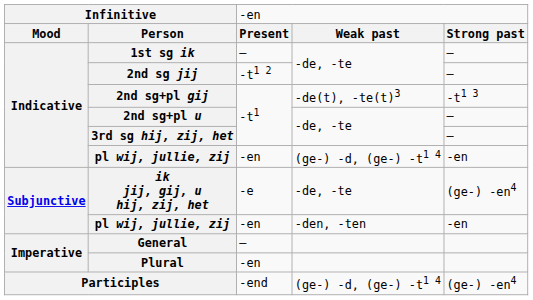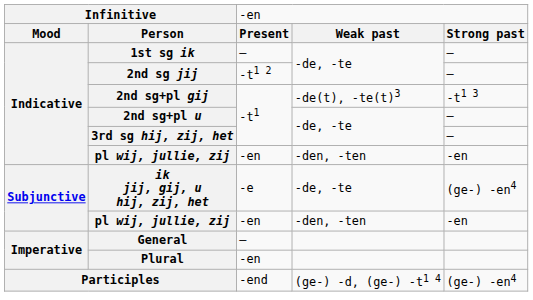 <table class="wikitable">
 <tr>
 <th colspan="2">Infinitive</th>
 <td colspan="3">-en</td>
 </tr>
 <tr>
 <th>Mood</th>
 <th>Person</th>
 <th>Present</th>
 <th>Weak past</th>
 <th>Strong past</th>
 </tr>
 <tr>
 <th rowspan="6">Indicative</th>
 <th>1st sg <em>ik</em></th>
 <td>–</td>
 <td rowspan="2">-de, -te</td>
 <td>–</td>
 </tr>
 <tr>
 <th>2nd sg <em>jij</em></th>
 <td>-t<sup>1 2</sup></td>
 <td>–</td>
 </tr>
 <tr>
 <th>2nd sg+pl <em>gij</em></th>
 <td rowspan="3">-t<sup>1</sup></td>
 <td>-de(t), -te(t)<sup>3</sup></td>
 <td>-t<sup>1 3</sup></td>
 </tr>
 <tr>
 <th>2nd sg+pl <em>u</em></th>
 <td rowspan="2">-de, -te</td>
 <td>–</td>
 </tr>
 <tr>
 <th>3rd sg <em>hij, zij, het</em></th>
 <td>–</td>
 </tr>
 <tr>
 <th>pl <em>wij, jullie, zij</em></th>
 <td>-en</td>
-<td>(ge-) -d, (ge-) -t<sup>1 4</sup></td>
+<td>-den, -ten</td>
 <td>-en</td>
 </tr>
 <tr>
 <th rowspan="2"><a href='#'>Subjunctive</a></th>
 <th><em>ik<br>jij, gij, u<br>hij, zij, het</em></th>
 <td>-e</td>
 <td>-de, -te</td>
 <td>(ge-) -en<sup>4</sup></td>
 </tr>
 <tr>
 <th>pl <em>wij, jullie, zij</em></th>
 <td>-en</td>
 <td>-den, -ten</td>
 <td>-en</td>
 </tr>
 <tr>
 <th rowspan="2">Imperative</th>
 <th>General</th>
 <td>–</td>
 <td></td>
 <td></td>
 </tr>
 <tr>
 <th>Plural</th>
 <td>-en</td>
 <td></td>
 <td></td>
 </tr>
 <tr>
 <th colspan="2">Participles</th>
 <td>-end</td>
 <td>(ge-) -d, (ge-) -t<sup>1 4</sup></td>
 <td>(ge-) -en<sup>4</sup></td>
 </tr>
 </table>
